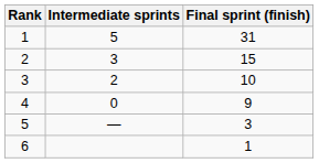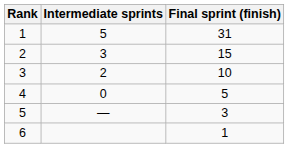 <table class="wikitable" border="1" style="text-align:center">
 <tr>
 <th>Rank</th>
 <th>Intermediate sprints</th>
 <th>Final sprint (finish)</th>
 </tr>
 <tr>
 <td>1</td>
 <td>5</td>
 <td>31</td>
 </tr>
 <tr>
 <td>2</td>
 <td>3</td>
 <td>15</td>
 </tr>
 <tr>
 <td>3</td>
 <td>2</td>
 <td>10</td>
 </tr>
 <tr>
 <td>4</td>
 <td>0</td>
-<td>9</td>
+<td>5</td>
 </tr>
 <tr>
 <td>5</td>
 <td>—</td>
 <td>3</td>
 </tr>
 <tr>
 <td>6</td>
 <td></td>
 <td>1</td>
 </tr>
 </table>
